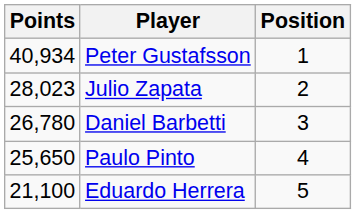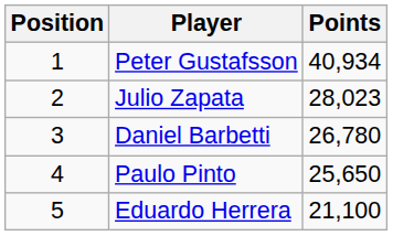 <table class=wikitable>
 <tr>
+<th>Position</th>
+<th>Player</th>
 <th>Points</th>
-<th>Player</th>
-<th>Position</th>
 </tr>
 <tr>
+<td align=center>1</td>
+<td> <a href='#'>Peter Gustafsson</a></td>
 <td align=center>40,934</td>
-<td> <a href='#'>Peter Gustafsson</a></td>
-<td align=center>1</td>
 </tr>
 <tr>
+<td align=center>2</td>
+<td> <a href='#'>Julio Zapata</a></td>
 <td align=center>28,023</td>
-<td> <a href='#'>Julio Zapata</a></td>
-<td align=center>2</td>
 </tr>
 <tr>
+<td align=center>3</td>
+<td> <a href='#'>Daniel Barbetti</a></td>
 <td align=center>26,780</td>
-<td> <a href='#'>Daniel Barbetti</a></td>
-<td align=center>3</td>
 </tr>
 <tr>
+<td align=center>4</td>
+<td> <a href='#'>Paulo Pinto</a></td>
 <td align=center>25,650</td>
-<td> <a href='#'>Paulo Pinto</a></td>
-<td align=center>4</td>
 </tr>
 <tr>
+<td align=center>5</td>
+<td> <a href='#'>Eduardo Herrera</a></td>
 <td align=center>21,100</td>
-<td> <a href='#'>Eduardo Herrera</a></td>
-<td align=center>5</td>
 </tr>
 </table>
